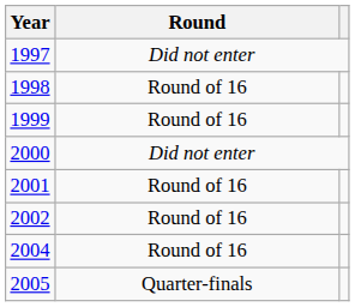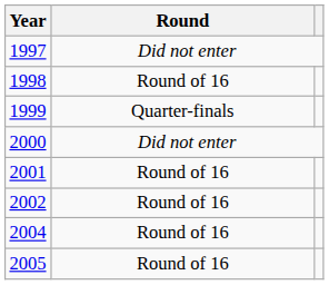 <table class="wikitable" style="text-align: center; font-size:90%">
 <tr>
 <th>Year</th>
 <th style="width:200px">Round</th>
 <th></th>
 </tr>
 <tr>
 <td><a href='#'>1997</a></td>
 <td colspan="2"><em>Did not enter</em></td>
 </tr>
 <tr>
 <td><a href='#'>1998</a></td>
 <td>Round of 16</td>
 <td></td>
 </tr>
 <tr>
 <td><a href='#'>1999</a></td>
-<td>Round of 16</td>
+<td>Quarter-finals</td>
 <td></td>
 </tr>
 <tr>
 <td><a href='#'>2000</a></td>
 <td colspan="2"><em>Did not enter</em></td>
 </tr>
 <tr>
 <td><a href='#'>2001</a></td>
 <td>Round of 16</td>
 <td></td>
 </tr>
 <tr>
 <td><a href='#'>2002</a></td>
 <td>Round of 16</td>
 <td></td>
 </tr>
 <tr>
 <td><a href='#'>2004</a></td>
 <td>Round of 16</td>
 <td></td>
 </tr>
 <tr>
 <td><a href='#'>2005</a></td>
-<td>Quarter-finals</td>
+<td>Round of 16</td>
 <td></td>
 </tr>
 </table>
